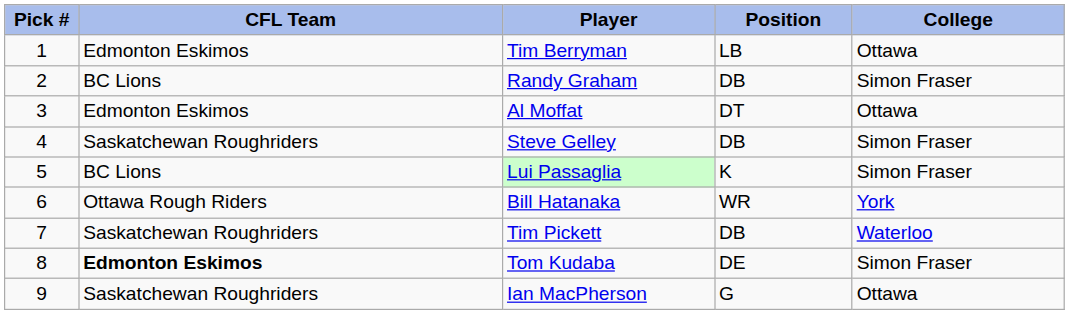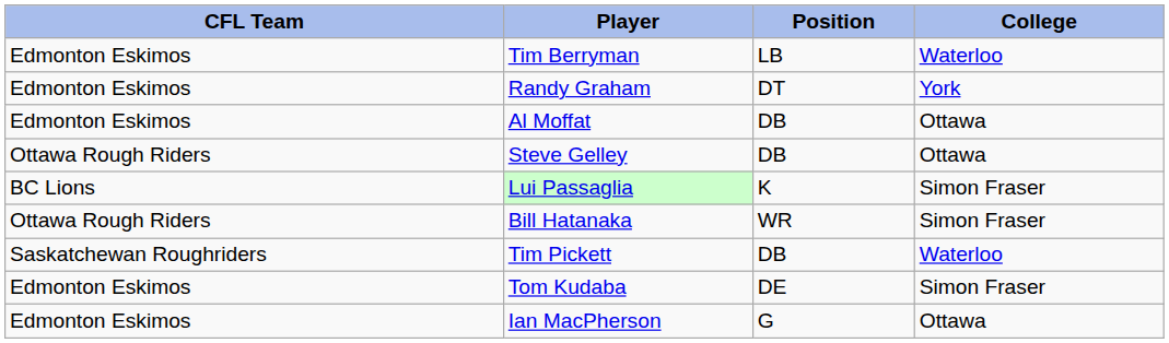 <table class="wikitable" style="width: 100%">
 <tr>
-<th style="background:#a8bdec; width:7%;">Pick #</th>
 <th style="width:40%; background:#a8bdec;">CFL Team</th>
 <th style="width:20%; background:#a8bdec;">Player</th>
 <th style="width:13%; background:#a8bdec;">Position</th>
 <th style="width:20%; background:#a8bdec;">College</th>
 </tr>
 <tr>
-<td align=center>1</td>
 <td>Edmonton Eskimos</td>
 <td><a href='#'>Tim Berryman</a></td>
 <td>LB</td>
+<td><a href='#'>Waterloo</a></td>
+</tr>
+<tr>
+<td>Edmonton Eskimos</td>
+<td><a href='#'>Randy Graham</a></td>
+<td>DT</td>
+<td><a href='#'>York</a></td>
+</tr>
+<tr>
+<td>Edmonton Eskimos</td>
+<td><a href='#'>Al Moffat</a></td>
+<td>DB</td>
 <td>Ottawa</td>
 </tr>
 <tr>
-<td align=center>2</td>
-<td>BC Lions</td>
-<td><a href='#'>Randy Graham</a></td>
+<td>Ottawa Rough Riders</td>
+<td><a href='#'>Steve Gelley</a></td>
 <td>DB</td>
-<td>Simon Fraser</td>
-</tr>
-<tr>
-<td align=center>3</td>
-<td>Edmonton Eskimos</td>
-<td><a href='#'>Al Moffat</a></td>
-<td>DT</td>
 <td>Ottawa</td>
 </tr>
 <tr>
-<td align=center>4</td>
-<td>Saskatchewan Roughriders</td>
-<td><a href='#'>Steve Gelley</a></td>
-<td>DB</td>
-<td>Simon Fraser</td>
-</tr>
-<tr>
-<td align=center>5</td>
 <td>BC Lions</td>
 <td bgcolor="#CCFFCC"><a href='#'>Lui Passaglia</a></td>
 <td>K</td>
 <td>Simon Fraser</td>
 </tr>
 <tr>
-<td align=center>6</td>
 <td>Ottawa Rough Riders</td>
 <td><a href='#'>Bill Hatanaka</a></td>
 <td>WR</td>
-<td><a href='#'>York</a></td>
+<td>Simon Fraser</td>
 </tr>
 <tr>
-<td align=center>7</td>
 <td>Saskatchewan Roughriders</td>
 <td><a href='#'>Tim Pickett</a></td>
 <td>DB</td>
 <td><a href='#'>Waterloo</a></td>
 </tr>
 <tr>
-<td align=center>8</td>
-<td><strong>Edmonton Eskimos</strong></td>
+<td>Edmonton Eskimos</td>
 <td><a href='#'>Tom Kudaba</a></td>
 <td>DE</td>
 <td>Simon Fraser</td>
 </tr>
 <tr>
-<td align=center>9</td>
-<td>Saskatchewan Roughriders</td>
+<td>Edmonton Eskimos</td>
 <td><a href='#'>Ian MacPherson</a></td>
 <td>G</td>
 <td>Ottawa</td>
 </tr>
 </table>
